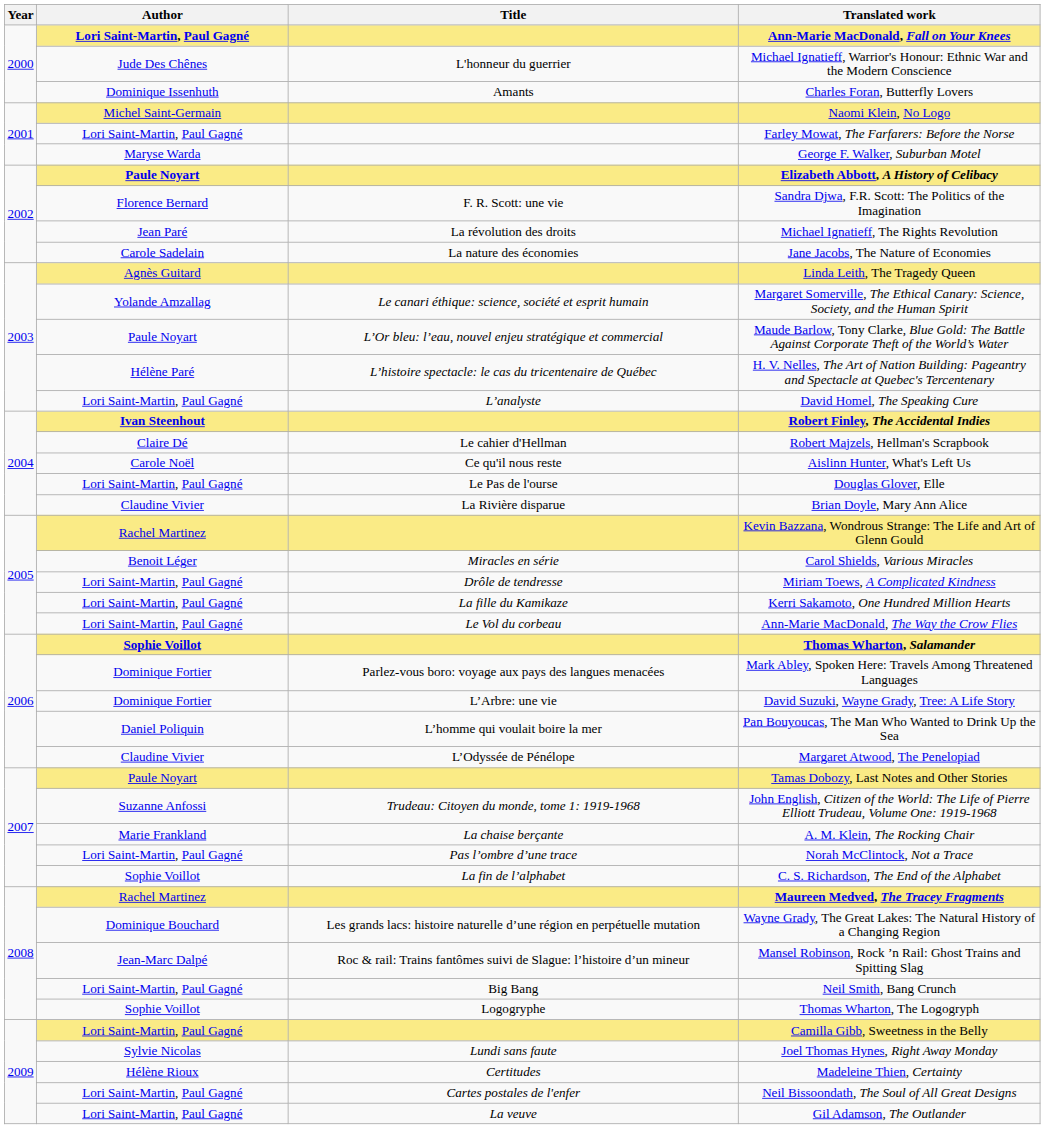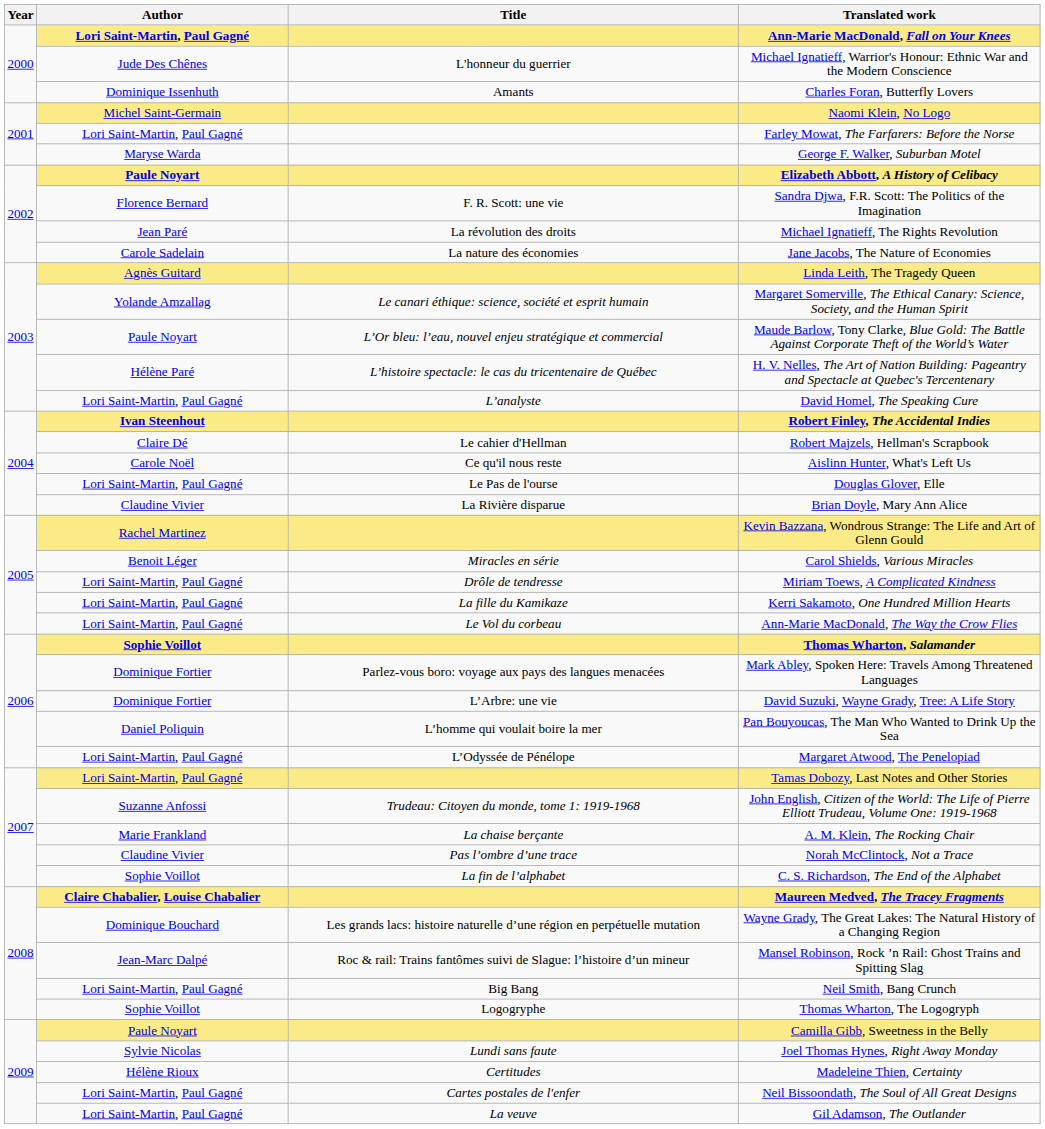 <table class="wikitable" width="100%">
 <tr>
 <th>Year</th>
 <th width="25%">Author</th>
 <th width="45%">Title</th>
 <th width="30%">Translated work</th>
 </tr>
 <tr>
 <td align="center" rowspan="3"><a href='#'>2000</a></td>
 <td align="center" style="background:#FAEB86"><strong><a href='#'>Lori Saint-Martin</a>, <a href='#'>Paul Gagné</a></strong></td>
 <td align="center" style="background:#FAEB86"><strong><em></em></strong></td>
 <td align="center" style="background:#FAEB86"><strong><a href='#'>Ann-Marie MacDonald</a>, <em><a href='#'>Fall on Your Knees</a><strong><em></td>
 </tr>
 <tr>
 <td align="center"><a href='#'>Jude Des Chênes</a></td>
 <td align="center"></em>L'honneur du guerrier<em></td>
 <td align="center"><a href='#'>Michael Ignatieff</a>, </em>Warrior's Honour: Ethnic War and the Modern Conscience<em></td>
 </tr>
 <tr>
 <td align="center"><a href='#'>Dominique Issenhuth</a></td>
 <td align="center"></em>Amants<em></td>
 <td align="center"><a href='#'>Charles Foran</a>, </em>Butterfly Lovers<em></td>
 </tr>
 <tr>
 <td align="center" rowspan="3"><a href='#'>2001</a></td>
 <td align="center" style="background:#FAEB86"></strong><a href='#'>Michel Saint-Germain</a><strong></td>
 <td align="center" style="background:#FAEB86"></em></strong><strong><em></td>
 <td align="center" style="background:#FAEB86"></strong><a href='#'>Naomi Klein</a>, </em><a href='#'>No Logo</a></em></strong></td>
 </tr>
 <tr>
 <td align="center"><a href='#'>Lori Saint-Martin</a>, <a href='#'>Paul Gagné</a></td>
 <td align="center"><em></em></td>
 <td align="center"><a href='#'>Farley Mowat</a>, <em>The Farfarers: Before the Norse</em></td>
 </tr>
 <tr>
 <td align="center"><a href='#'>Maryse Warda</a></td>
 <td align="center"><em></em></td>
 <td align="center"><a href='#'>George F. Walker</a>, <em>Suburban Motel</em></td>
 </tr>
 <tr>
 <td align="center" rowspan="4"><a href='#'>2002</a></td>
 <td align="center" style="background:#FAEB86"><strong><a href='#'>Paule Noyart</a></strong></td>
 <td align="center" style="background:#FAEB86"><strong><em></em></strong></td>
 <td align="center" style="background:#FAEB86"><strong><a href='#'>Elizabeth Abbott</a>, <em>A History of Celibacy<strong><em></td>
 </tr>
 <tr>
 <td align="center"><a href='#'>Florence Bernard</a></td>
 <td align="center"></em>F. R. Scott: une vie<em></td>
 <td align="center"><a href='#'>Sandra Djwa</a>, </em>F.R. Scott: The Politics of the Imagination<em></td>
 </tr>
 <tr>
 <td align="center"><a href='#'>Jean Paré</a></td>
 <td align="center"></em>La révolution des droits<em></td>
 <td align="center"><a href='#'>Michael Ignatieff</a>, </em>The Rights Revolution<em></td>
 </tr>
 <tr>
 <td align="center"><a href='#'>Carole Sadelain</a></td>
 <td align="center"></em>La nature des économies<em></td>
 <td align="center"><a href='#'>Jane Jacobs</a>, </em>The Nature of Economies<em></td>
 </tr>
 <tr>
 <td align="center" rowspan="5"><a href='#'>2003</a></td>
 <td align="center" style="background:#FAEB86"></strong><a href='#'>Agnès Guitard</a><strong></td>
 <td align="center" style="background:#FAEB86"></em></strong><strong><em></td>
 <td align="center" style="background:#FAEB86"></strong><a href='#'>Linda Leith</a>, </em>The Tragedy Queen</em></strong></td>
 </tr>
 <tr>
 <td align="center"><a href='#'>Yolande Amzallag</a></td>
 <td align="center"><em>Le canari éthique: science, société et esprit humain</em></td>
 <td align="center"><a href='#'>Margaret Somerville</a>, <em>The Ethical Canary: Science, Society, and the Human Spirit</em></td>
 </tr>
 <tr>
 <td align="center"><a href='#'>Paule Noyart</a></td>
 <td align="center"><em>L’Or bleu: l’eau, nouvel enjeu stratégique et commercial</em></td>
 <td align="center"><a href='#'>Maude Barlow</a>, Tony Clarke, <em>Blue Gold: The Battle Against Corporate Theft of the World’s Water</em></td>
 </tr>
 <tr>
 <td align="center"><a href='#'>Hélène Paré</a></td>
 <td align="center"><em>L’histoire spectacle: le cas du tricentenaire de Québec</em></td>
 <td align="center"><a href='#'>H. V. Nelles</a>, <em>The Art of Nation Building: Pageantry and Spectacle at Quebec's Tercentenary</em></td>
 </tr>
 <tr>
 <td align="center"><a href='#'>Lori Saint-Martin</a>, <a href='#'>Paul Gagné</a></td>
 <td align="center"><em>L’analyste</em></td>
 <td align="center"><a href='#'>David Homel</a>, <em>The Speaking Cure</em></td>
 </tr>
 <tr>
 <td align="center" rowspan="5"><a href='#'>2004</a></td>
 <td align="center" style="background:#FAEB86"><strong><a href='#'>Ivan Steenhout</a></strong></td>
 <td align="center" style="background:#FAEB86"><strong><em></em></strong></td>
 <td align="center" style="background:#FAEB86"><strong><a href='#'>Robert Finley</a>, <em>The Accidental Indies<strong><em></td>
 </tr>
 <tr>
 <td align="center"><a href='#'>Claire Dé</a></td>
 <td align="center"></em>Le cahier d'Hellman<em></td>
 <td align="center"><a href='#'>Robert Majzels</a>, </em>Hellman's Scrapbook<em></td>
 </tr>
 <tr>
 <td align="center"><a href='#'>Carole Noël</a></td>
 <td align="center"></em>Ce qu'il nous reste<em></td>
 <td align="center"><a href='#'>Aislinn Hunter</a>, </em>What's Left Us<em></td>
 </tr>
 <tr>
 <td align="center"><a href='#'>Lori Saint-Martin</a>, <a href='#'>Paul Gagné</a></td>
 <td align="center"></em>Le Pas de l'ourse<em></td>
 <td align="center"><a href='#'>Douglas Glover</a>, </em>Elle<em></td>
 </tr>
 <tr>
 <td align="center"><a href='#'>Claudine Vivier</a></td>
 <td align="center"></em>La Rivière disparue<em></td>
 <td align="center"><a href='#'>Brian Doyle</a>, </em>Mary Ann Alice<em></td>
 </tr>
 <tr>
 <td align="center" rowspan="5"><a href='#'>2005</a></td>
 <td align="center" style="background:#FAEB86"></strong><a href='#'>Rachel Martinez</a><strong></td>
 <td align="center" style="background:#FAEB86"></em></strong><strong><em></td>
 <td align="center" style="background:#FAEB86"></strong><a href='#'>Kevin Bazzana</a>, </em>Wondrous Strange: The Life and Art of Glenn Gould</em></strong></td>
 </tr>
 <tr>
 <td align="center"><a href='#'>Benoit Léger</a></td>
 <td align="center"><em>Miracles en série</em></td>
 <td align="center"><a href='#'>Carol Shields</a>, <em>Various Miracles</em></td>
 </tr>
 <tr>
 <td align="center"><a href='#'>Lori Saint-Martin</a>, <a href='#'>Paul Gagné</a></td>
 <td align="center"><em>Drôle de tendresse</em></td>
 <td align="center"><a href='#'>Miriam Toews</a>, <em><a href='#'>A Complicated Kindness</a></em></td>
 </tr>
 <tr>
 <td align="center"><a href='#'>Lori Saint-Martin</a>, <a href='#'>Paul Gagné</a></td>
 <td align="center"><em>La fille du Kamikaze</em></td>
 <td align="center"><a href='#'>Kerri Sakamoto</a>, <em>One Hundred Million Hearts</em></td>
 </tr>
 <tr>
 <td align="center"><a href='#'>Lori Saint-Martin</a>, <a href='#'>Paul Gagné</a></td>
 <td align="center"><em>Le Vol du corbeau</em></td>
 <td align="center"><a href='#'>Ann-Marie MacDonald</a>, <em><a href='#'>The Way the Crow Flies</a></em></td>
 </tr>
 <tr>
 <td align="center" rowspan="5"><a href='#'>2006</a></td>
 <td align="center" style="background:#FAEB86"><strong><a href='#'>Sophie Voillot</a></strong></td>
 <td align="center" style="background:#FAEB86"><strong><em></em></strong></td>
 <td align="center" style="background:#FAEB86"><strong><a href='#'>Thomas Wharton</a>, <em>Salamander<strong><em></td>
 </tr>
 <tr>
 <td align="center"><a href='#'>Dominique Fortier</a></td>
 <td align="center"></em>Parlez-vous boro: voyage aux pays des langues menacées<em></td>
 <td align="center"><a href='#'>Mark Abley</a>, </em>Spoken Here: Travels Among Threatened Languages<em></td>
 </tr>
 <tr>
 <td align="center"><a href='#'>Dominique Fortier</a></td>
 <td align="center"></em>L’Arbre: une vie<em></td>
 <td align="center"><a href='#'>David Suzuki</a>, <a href='#'>Wayne Grady</a>, </em><a href='#'>Tree: A Life Story</a><em></td>
 </tr>
 <tr>
 <td align="center"><a href='#'>Daniel Poliquin</a></td>
 <td align="center"></em>L’homme qui voulait boire la mer<em></td>
 <td align="center"><a href='#'>Pan Bouyoucas</a>, </em>The Man Who Wanted to Drink Up the Sea<em></td>
 </tr>
 <tr>
-<td align="center"><a href='#'>Claudine Vivier</a></td>
+<td align="center"><a href='#'>Lori Saint-Martin</a>, <a href='#'>Paul Gagné</a></td>
 <td align="center"></em>L’Odyssée de Pénélope<em></td>
 <td align="center"><a href='#'>Margaret Atwood</a>, </em><a href='#'>The Penelopiad</a><em></td>
 </tr>
 <tr>
 <td align="center" rowspan="5"><a href='#'>2007</a></td>
-<td align="center" style="background:#FAEB86"></strong><a href='#'>Paule Noyart</a><strong></td>
+<td align="center" style="background:#FAEB86"></strong><a href='#'>Lori Saint-Martin</a>, <a href='#'>Paul Gagné</a><strong></td>
 <td align="center" style="background:#FAEB86"></em></strong><strong><em></td>
 <td align="center" style="background:#FAEB86"></strong><a href='#'>Tamas Dobozy</a>, </em>Last Notes and Other Stories</em></strong></td>
 </tr>
 <tr>
 <td align="center"><a href='#'>Suzanne Anfossi</a></td>
 <td align="center"><em>Trudeau: Citoyen du monde, tome 1: 1919-1968</em></td>
 <td align="center"><a href='#'>John English</a>, <em>Citizen of the World: The Life of Pierre Elliott Trudeau, Volume One: 1919-1968</em></td>
 </tr>
 <tr>
 <td align="center"><a href='#'>Marie Frankland</a></td>
 <td align="center"><em>La chaise berçante</em></td>
 <td align="center"><a href='#'>A. M. Klein</a>, <em>The Rocking Chair</em></td>
 </tr>
 <tr>
-<td align="center"><a href='#'>Lori Saint-Martin</a>, <a href='#'>Paul Gagné</a></td>
+<td align="center"><a href='#'>Claudine Vivier</a></td>
 <td align="center"><em>Pas l’ombre d’une trace</em></td>
 <td align="center"><a href='#'>Norah McClintock</a>, <em>Not a Trace</em></td>
 </tr>
 <tr>
 <td align="center"><a href='#'>Sophie Voillot</a></td>
 <td align="center"><em>La fin de l’alphabet</em></td>
 <td align="center"><a href='#'>C. S. Richardson</a>, <em>The End of the Alphabet</em></td>
 </tr>
 <tr>
 <td align="center" rowspan="5"><a href='#'>2008</a></td>
-<td align="center" style="background:#FAEB86"></strong><a href='#'>Rachel Martinez</a><strong></td>
+<td align="center" style="background:#FAEB86"><strong><a href='#'>Claire Chabalier</a>, <a href='#'>Louise Chabalier</a></strong></td>
 <td align="center" style="background:#FAEB86"><strong><em></em></strong></td>
 <td align="center" style="background:#FAEB86"><strong><a href='#'>Maureen Medved</a>, <em><a href='#'>The Tracey Fragments</a><strong><em></td>
 </tr>
 <tr>
 <td align="center"><a href='#'>Dominique Bouchard</a></td>
 <td align="center"></em>Les grands lacs: histoire naturelle d’une région en perpétuelle mutation<em></td>
 <td align="center"><a href='#'>Wayne Grady</a>, </em>The Great Lakes: The Natural History of a Changing Region<em></td>
 </tr>
 <tr>
 <td align="center"><a href='#'>Jean-Marc Dalpé</a></td>
 <td align="center"></em>Roc & rail: Trains fantômes suivi de Slague: l’histoire d’un mineur<em></td>
 <td align="center"><a href='#'>Mansel Robinson</a>, </em>Rock ’n Rail: Ghost Trains and Spitting Slag<em></td>
 </tr>
 <tr>
 <td align="center"><a href='#'>Lori Saint-Martin</a>, <a href='#'>Paul Gagné</a></td>
 <td align="center"></em>Big Bang<em></td>
 <td align="center"><a href='#'>Neil Smith</a>, </em>Bang Crunch<em></td>
 </tr>
 <tr>
 <td align="center"><a href='#'>Sophie Voillot</a></td>
 <td align="center"></em>Logogryphe<em></td>
 <td align="center"><a href='#'>Thomas Wharton</a>, </em>The Logogryph<em></td>
 </tr>
 <tr>
 <td align="center" rowspan="5"><a href='#'>2009</a></td>
-<td align="center" style="background:#FAEB86"></strong><a href='#'>Lori Saint-Martin</a>, <a href='#'>Paul Gagné</a><strong></td>
+<td align="center" style="background:#FAEB86"></strong><a href='#'>Paule Noyart</a><strong></td>
 <td align="center" style="background:#FAEB86"></em></strong><strong><em></td>
 <td align="center" style="background:#FAEB86"></strong><a href='#'>Camilla Gibb</a>, </em>Sweetness in the Belly</em></strong></td>
 </tr>
 <tr>
 <td align="center"><a href='#'>Sylvie Nicolas</a></td>
 <td align="center"><em>Lundi sans faute</em></td>
 <td align="center"><a href='#'>Joel Thomas Hynes</a>, <em>Right Away Monday</em></td>
 </tr>
 <tr>
 <td align="center"><a href='#'>Hélène Rioux</a></td>
 <td align="center"><em>Certitudes</em></td>
 <td align="center"><a href='#'>Madeleine Thien</a>, <em>Certainty</em></td>
 </tr>
 <tr>
 <td align="center"><a href='#'>Lori Saint-Martin</a>, <a href='#'>Paul Gagné</a></td>
 <td align="center"><em>Cartes postales de l'enfer</em></td>
 <td align="center"><a href='#'>Neil Bissoondath</a>, <em>The Soul of All Great Designs</em></td>
 </tr>
 <tr>
 <td align="center"><a href='#'>Lori Saint-Martin</a>, <a href='#'>Paul Gagné</a></td>
 <td align="center"><em>La veuve</em></td>
 <td align="center"><a href='#'>Gil Adamson</a>, <em>The Outlander</em></td>
 </tr>
 </table>
